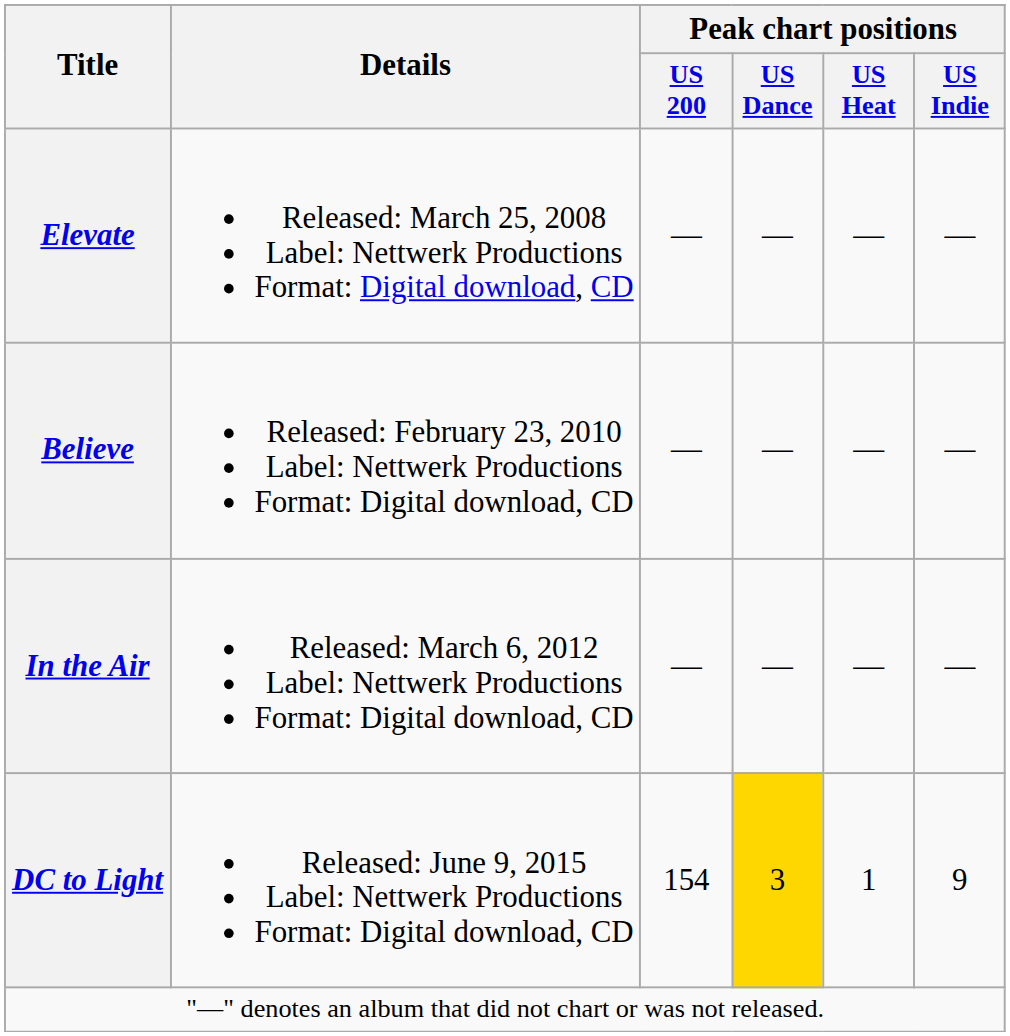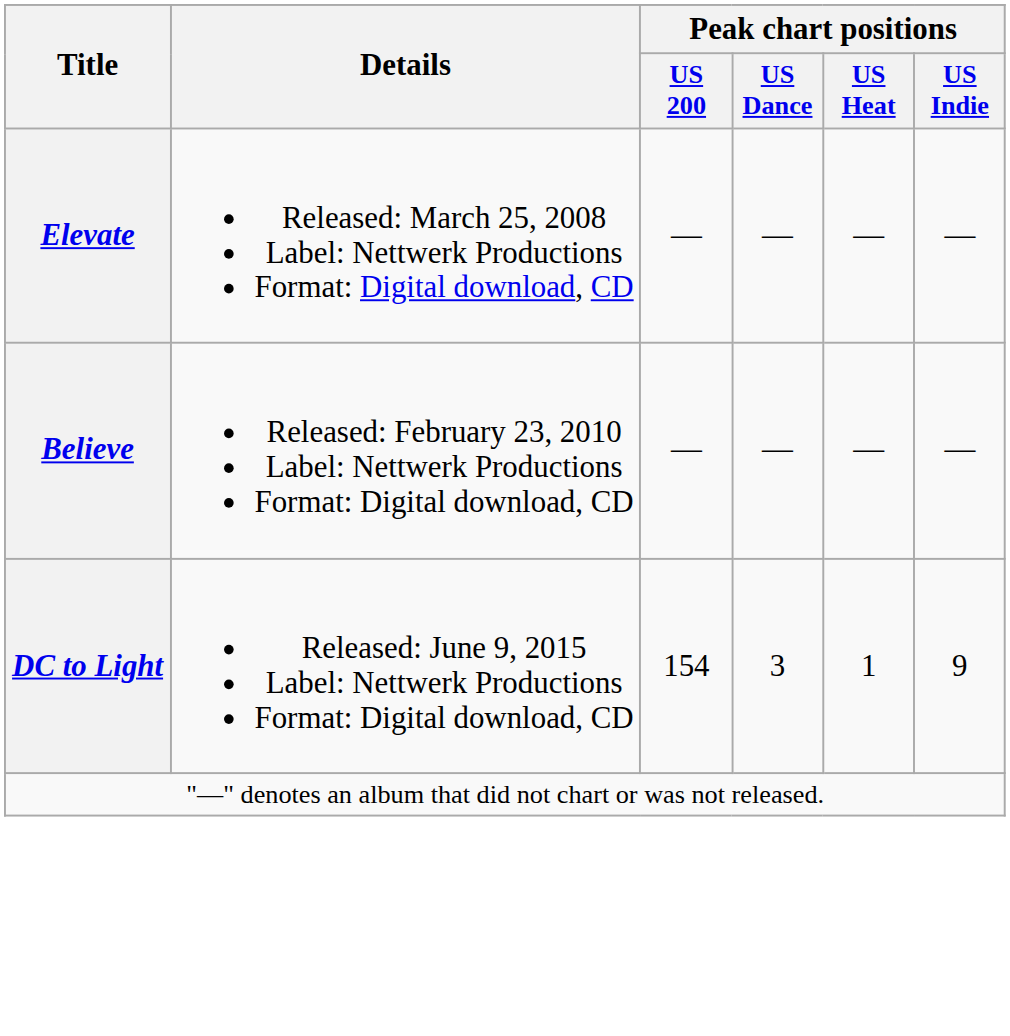 <table class="wikitable plainrowheaders" style="text-align:center;">
 <tr>
 <th rowspan="2" scope="col">Title</th>
 <th rowspan="2" scope="col">Details</th>
 <th colspan="4" scope="col">Peak chart positions</th>
 </tr>
 <tr>
 <th scope="col" style="width:3em;font-size:85%;"><a href='#'>US</a><br><a href='#'>200</a><br></th>
 <th scope="col" style="width:3em;font-size:85%;"><a href='#'>US</a><br><a href='#'>Dance</a><br></th>
 <th scope="col" style="width:3em;font-size:85%;"><a href='#'>US</a><br><a href='#'>Heat</a><br></th>
 <th scope="col" style="width:3em;font-size:85%;"><a href='#'>US</a><br><a href='#'>Indie</a><br></th>
 </tr>
 <tr>
 <th scope="row"><em><a href='#'>Elevate</a></em></th>
 <td><br><ul><li>Released: March 25, 2008</li><li>Label: Nettwerk Productions</li><li>Format: <a href='#'>Digital download</a>, <a href='#'>CD</a></li></ul></td>
 <td>—</td>
 <td>—</td>
 <td>—</td>
 <td>—</td>
 </tr>
 <tr>
 <th scope="row"><em><a href='#'>Believe</a></em></th>
 <td><br><ul><li>Released: February 23, 2010</li><li>Label: Nettwerk Productions</li><li>Format: Digital download, CD</li></ul></td>
 <td>—</td>
 <td>—</td>
 <td>—</td>
 <td>—</td>
 </tr>
 <tr>
-<th scope="row"><em><a href='#'>In the Air</a></em></th>
-<td><br><ul><li>Released: March 6, 2012</li><li>Label: Nettwerk Productions</li><li>Format: Digital download, CD</li></ul></td>
-<td>—</td>
-<td>—</td>
-<td>—</td>
-<td>—</td>
-</tr>
-<tr>
 <th scope="row"><em><a href='#'>DC to Light</a></em></th>
 <td><br><ul><li>Released: June 9, 2015</li><li>Label: Nettwerk Productions</li><li>Format: Digital download, CD</li></ul></td>
 <td>154</td>
-<td style="background: gold;">3</td>
+<td>3</td>
 <td>1</td>
 <td>9</td>
 </tr>
 <tr>
 <td colspan="6" style="font-size:85%">"—" denotes an album that did not chart or was not released.</td>
 </tr>
 </table>
